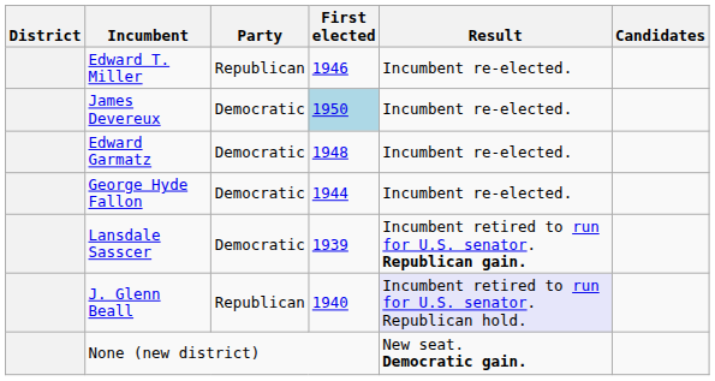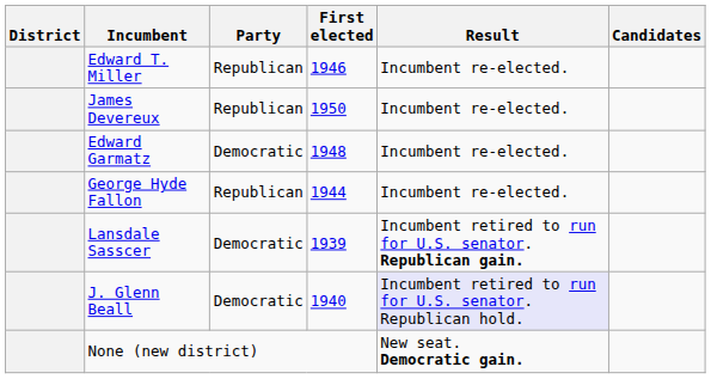 <table class=wikitable>
 <tr valign=bottom>
 <th>District</th>
 <th>Incumbent</th>
 <th>Party</th>
 <th>First<br>elected</th>
 <th>Result</th>
 <th>Candidates</th>
 </tr>
 <tr>
 <th></th>
 <td><a href='#'>Edward T. Miller</a></td>
 <td>Republican</td>
 <td><a href='#'>1946</a></td>
 <td>Incumbent re-elected.</td>
 <td nowrap></td>
 </tr>
 <tr>
 <th></th>
 <td><a href='#'>James Devereux</a></td>
-<td>Democratic</td>
-<td style="background: lightblue;"><a href='#'>1950</a></td>
+<td>Republican</td>
+<td><a href='#'>1950</a></td>
 <td>Incumbent re-elected.</td>
 <td nowrap></td>
 </tr>
 <tr>
 <th></th>
 <td><a href='#'>Edward Garmatz</a></td>
 <td>Democratic</td>
 <td><a href='#'>1948</a></td>
 <td>Incumbent re-elected.</td>
 <td nowrap></td>
 </tr>
 <tr>
 <th></th>
 <td><a href='#'>George Hyde Fallon</a></td>
-<td>Democratic</td>
+<td>Republican</td>
 <td><a href='#'>1944</a></td>
 <td>Incumbent re-elected.</td>
 <td nowrap></td>
 </tr>
 <tr>
 <th></th>
 <td><a href='#'>Lansdale Sasscer</a></td>
 <td>Democratic</td>
 <td><a href='#'>1939</a></td>
 <td>Incumbent retired to <a href='#'>run for U.S. senator</a>.<br><strong>Republican gain.</strong></td>
 <td nowrap></td>
 </tr>
 <tr>
 <th></th>
 <td><a href='#'>J. Glenn Beall</a></td>
-<td>Republican</td>
+<td>Democratic</td>
 <td><a href='#'>1940</a></td>
 <td style="background: lavender;">Incumbent retired to <a href='#'>run for U.S. senator</a>.<br>Republican hold.</td>
 <td nowrap></td>
 </tr>
 <tr>
 <th></th>
 <td colspan=3>None (new district)</td>
 <td>New seat.<br><strong>Democratic gain.</strong></td>
 <td nowrap></td>
 </tr>
 </table>
